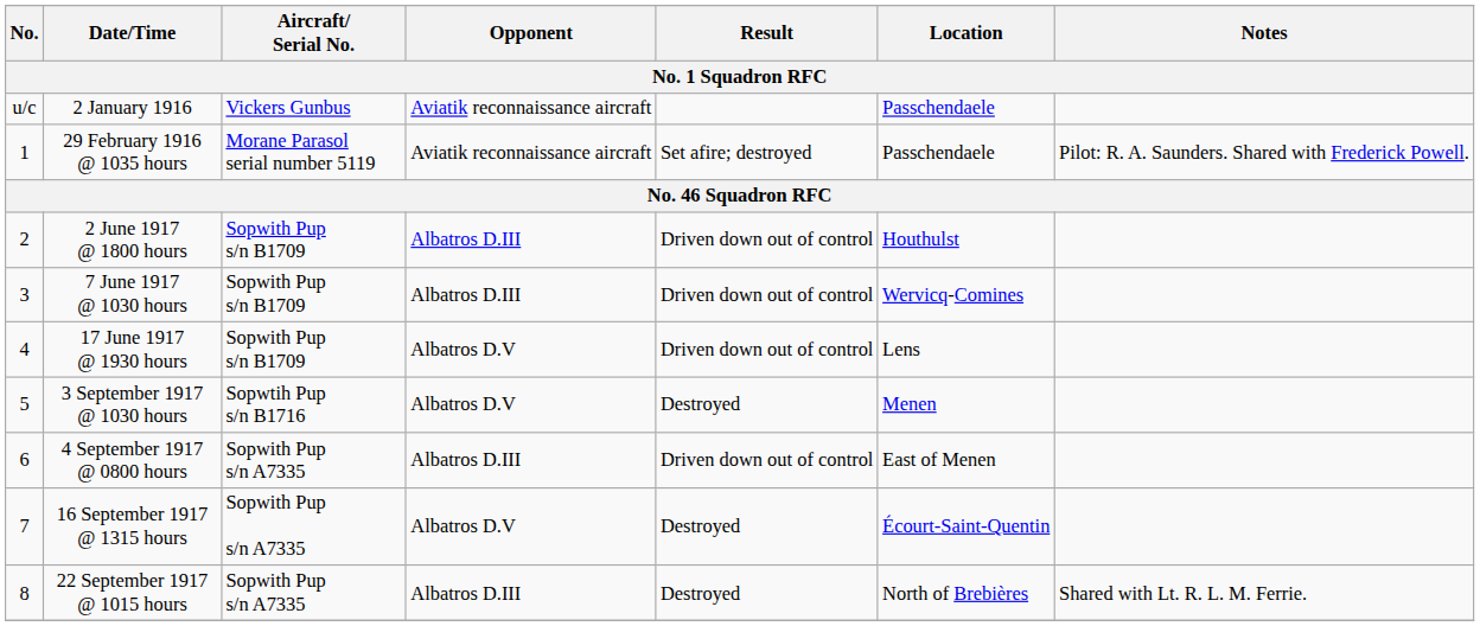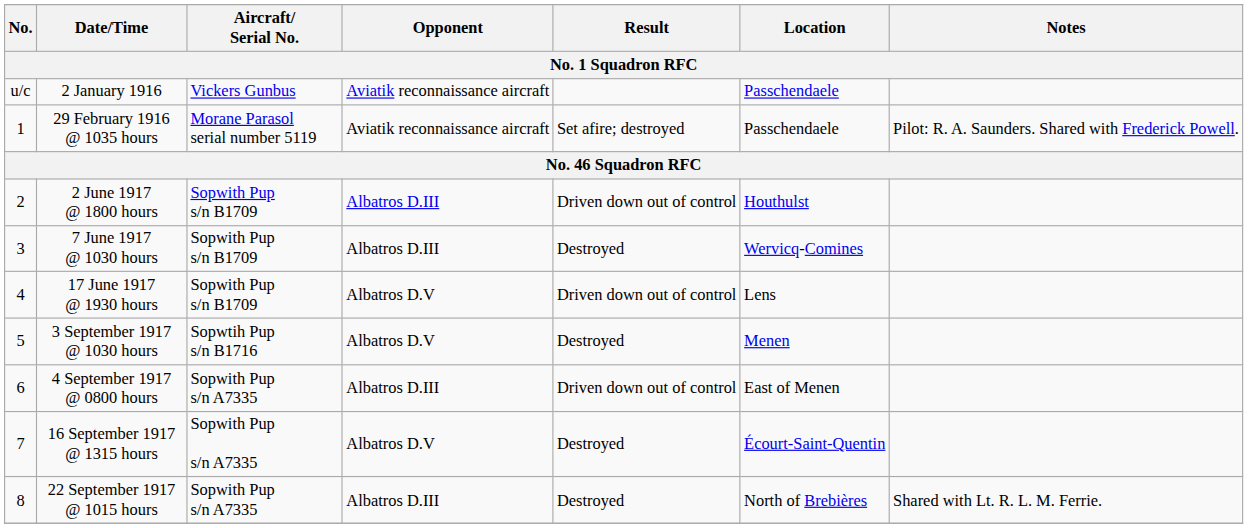 <table class="wikitable" style="font-size:90%;">
 <tr>
 </tr>
 <tr>
 <th>No.</th>
 <th width="125">Date/Time</th>
 <th width="130">Aircraft/<br>Serial No.</th>
 <th>Opponent</th>
 <th>Result</th>
 <th>Location</th>
 <th>Notes</th>
 </tr>
 <tr>
 <th colspan="7">No. 1 Squadron RFC</th>
 </tr>
 <tr>
 <td align="center">u/c</td>
 <td align="center">2 January 1916</td>
 <td><a href='#'>Vickers Gunbus</a></td>
 <td><a href='#'>Aviatik</a> reconnaissance aircraft</td>
 <td></td>
 <td><a href='#'>Passchendaele</a></td>
 <td></td>
 </tr>
 <tr>
 <td align="center">1</td>
 <td align="center">29 February 1916<br>@ 1035 hours</td>
 <td><a href='#'>Morane Parasol</a><br>serial number 5119</td>
 <td>Aviatik reconnaissance aircraft</td>
 <td>Set afire; destroyed</td>
 <td>Passchendaele</td>
 <td>Pilot: R. A. Saunders. Shared with <a href='#'>Frederick Powell</a>.</td>
 </tr>
 <tr>
 <th colspan="7">No. 46 Squadron RFC</th>
 </tr>
 <tr>
 <td align="center">2</td>
 <td align="center">2 June 1917<br>@ 1800 hours</td>
 <td><a href='#'>Sopwith Pup</a><br>s/n B1709</td>
 <td><a href='#'>Albatros D.III</a></td>
 <td>Driven down out of control</td>
 <td><a href='#'>Houthulst</a></td>
 <td></td>
 </tr>
 <tr>
 <td align="center">3</td>
 <td align="center">7 June 1917<br>@ 1030 hours</td>
 <td>Sopwith Pup<br>s/n B1709</td>
 <td>Albatros D.III</td>
-<td>Driven down out of control</td>
+<td>Destroyed</td>
 <td><a href='#'>Wervicq</a>-<a href='#'>Comines</a></td>
 <td></td>
 </tr>
 <tr>
 <td align="center">4</td>
 <td align="center">17 June 1917<br>@ 1930 hours</td>
 <td>Sopwith Pup<br>s/n B1709</td>
 <td>Albatros D.V</td>
 <td>Driven down out of control</td>
 <td>Lens</td>
 <td></td>
 </tr>
 <tr>
 <td align="center">5</td>
 <td align="center">3 September 1917<br>@ 1030 hours</td>
 <td>Sopwtih Pup<br>s/n B1716</td>
 <td>Albatros D.V</td>
 <td>Destroyed</td>
 <td><a href='#'>Menen</a></td>
 <td></td>
 </tr>
 <tr>
 <td align="center">6</td>
 <td align="center">4 September 1917<br>@ 0800 hours</td>
 <td>Sopwith Pup<br>s/n A7335</td>
 <td>Albatros D.III</td>
 <td>Driven down out of control</td>
 <td>East of Menen</td>
 <td></td>
 </tr>
 <tr>
 <td align="center">7</td>
 <td align="center">16 September 1917<br>@ 1315 hours</td>
 <td>Sopwith Pup<br><br>s/n A7335</td>
 <td>Albatros D.V</td>
 <td>Destroyed</td>
 <td><a href='#'>Écourt-Saint-Quentin</a></td>
 <td></td>
 </tr>
 <tr>
 <td align="center">8</td>
 <td align="center">22 September 1917<br>@ 1015 hours</td>
 <td>Sopwith Pup<br>s/n A7335</td>
 <td>Albatros D.III</td>
 <td>Destroyed</td>
 <td>North of <a href='#'>Brebières</a></td>
 <td>Shared with Lt. R. L. M. Ferrie.</td>
 </tr>
 <tr>
 </tr>
 </table>
